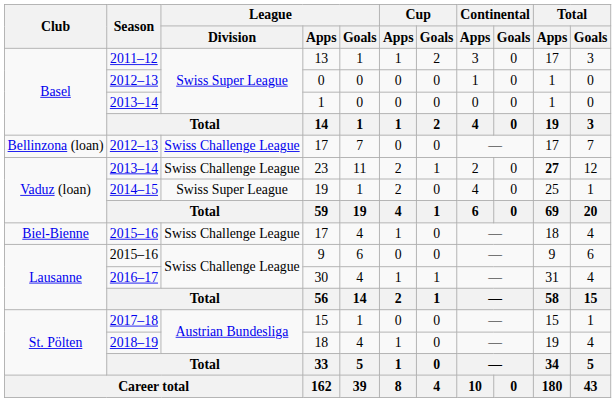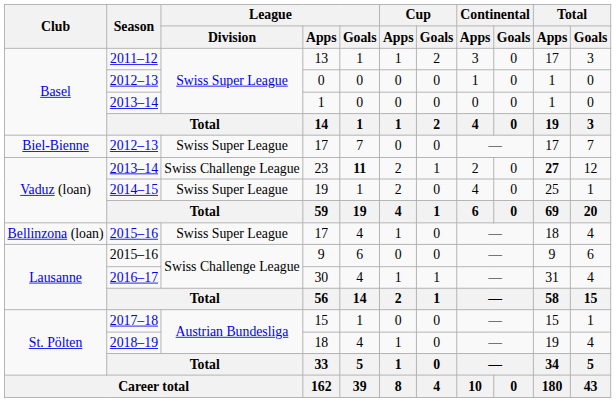 <table class="wikitable" style="text-align:center">
 <tr>
 <th rowspan="2">Club</th>
 <th rowspan="2">Season</th>
 <th colspan="3">League</th>
 <th colspan="2">Cup</th>
 <th colspan="2">Continental</th>
 <th colspan="2">Total</th>
 </tr>
 <tr>
 <th>Division</th>
 <th>Apps</th>
 <th>Goals</th>
 <th>Apps</th>
 <th>Goals</th>
 <th>Apps</th>
 <th>Goals</th>
 <th>Apps</th>
 <th>Goals</th>
 </tr>
 <tr>
 <td rowspan="4"><a href='#'>Basel</a></td>
 <td><a href='#'>2011–12</a></td>
 <td rowspan="3"><a href='#'>Swiss Super League</a></td>
 <td>13</td>
 <td>1</td>
 <td>1</td>
 <td>2</td>
 <td>3</td>
 <td>0</td>
 <td>17</td>
 <td>3</td>
 </tr>
 <tr>
 <td><a href='#'>2012–13</a></td>
 <td>0</td>
 <td>0</td>
 <td>0</td>
 <td>0</td>
 <td>1</td>
 <td>0</td>
 <td>1</td>
 <td>0</td>
 </tr>
 <tr>
 <td><a href='#'>2013–14</a></td>
 <td>1</td>
 <td>0</td>
 <td>0</td>
 <td>0</td>
 <td>0</td>
 <td>0</td>
 <td>1</td>
 <td>0</td>
 </tr>
 <tr>
 <th colspan="2">Total</th>
 <th>14</th>
 <th>1</th>
 <th>1</th>
 <th>2</th>
 <th>4</th>
 <th>0</th>
 <th>19</th>
 <th>3</th>
 </tr>
 <tr>
-<td><a href='#'>Bellinzona</a> (loan)</td>
+<td><a href='#'>Biel-Bienne</a></td>
 <td><a href='#'>2012–13</a></td>
-<td><a href='#'>Swiss Challenge League</a></td>
+<td>Swiss Super League</td>
 <td>17</td>
 <td>7</td>
 <td>0</td>
 <td>0</td>
 <td colspan="2">—</td>
 <td>17</td>
 <td>7</td>
 </tr>
 <tr>
 <td rowspan="3"><a href='#'>Vaduz</a> (loan)</td>
 <td><a href='#'>2013–14</a></td>
 <td>Swiss Challenge League</td>
 <td>23</td>
-<td>11</td>
+<td><strong>11</strong></td>
 <td>2</td>
 <td>1</td>
 <td>2</td>
 <td>0</td>
 <td><strong>27</strong></td>
 <td>12</td>
 </tr>
 <tr>
 <td><a href='#'>2014–15</a></td>
 <td>Swiss Super League</td>
 <td>19</td>
 <td>1</td>
 <td>2</td>
 <td>0</td>
 <td>4</td>
 <td>0</td>
 <td>25</td>
 <td>1</td>
 </tr>
 <tr>
 <th colspan="2">Total</th>
 <th>59</th>
 <th>19</th>
 <th>4</th>
 <th>1</th>
 <th>6</th>
 <th>0</th>
 <th>69</th>
 <th>20</th>
 </tr>
 <tr>
-<td><a href='#'>Biel-Bienne</a></td>
+<td><a href='#'>Bellinzona</a> (loan)</td>
 <td><a href='#'>2015–16</a></td>
-<td>Swiss Challenge League</td>
+<td>Swiss Super League</td>
 <td>17</td>
 <td>4</td>
 <td>1</td>
 <td>0</td>
 <td colspan="2">—</td>
 <td>18</td>
 <td>4</td>
 </tr>
 <tr>
 <td rowspan="3"><a href='#'>Lausanne</a></td>
 <td>2015–16</td>
 <td rowspan="2">Swiss Challenge League</td>
 <td>9</td>
 <td>6</td>
 <td>0</td>
 <td>0</td>
 <td colspan="2">—</td>
 <td>9</td>
 <td>6</td>
 </tr>
 <tr>
 <td><a href='#'>2016–17</a></td>
 <td>30</td>
 <td>4</td>
 <td>1</td>
 <td>1</td>
 <td colspan="2">—</td>
 <td>31</td>
 <td>4</td>
 </tr>
 <tr>
 <th colspan="2">Total</th>
 <th>56</th>
 <th>14</th>
 <th>2</th>
 <th>1</th>
 <th colspan="2">—</th>
 <th>58</th>
 <th>15</th>
 </tr>
 <tr>
 <td rowspan="3"><a href='#'>St. Pölten</a></td>
 <td><a href='#'>2017–18</a></td>
 <td rowspan="2"><a href='#'>Austrian Bundesliga</a></td>
 <td>15</td>
 <td>1</td>
 <td>0</td>
 <td>0</td>
 <td colspan="2">—</td>
 <td>15</td>
 <td>1</td>
 </tr>
 <tr>
 <td><a href='#'>2018–19</a></td>
 <td>18</td>
 <td>4</td>
 <td>1</td>
 <td>0</td>
 <td colspan="2">—</td>
 <td>19</td>
 <td>4</td>
 </tr>
 <tr>
 <th colspan="2">Total</th>
 <th>33</th>
 <th>5</th>
 <th>1</th>
 <th>0</th>
 <th colspan="2">—</th>
 <th>34</th>
 <th>5</th>
 </tr>
 <tr>
 <th colspan="3">Career total</th>
 <th>162</th>
 <th>39</th>
 <th>8</th>
 <th>4</th>
 <th>10</th>
 <th>0</th>
 <th>180</th>
 <th>43</th>
 </tr>
 </table>
